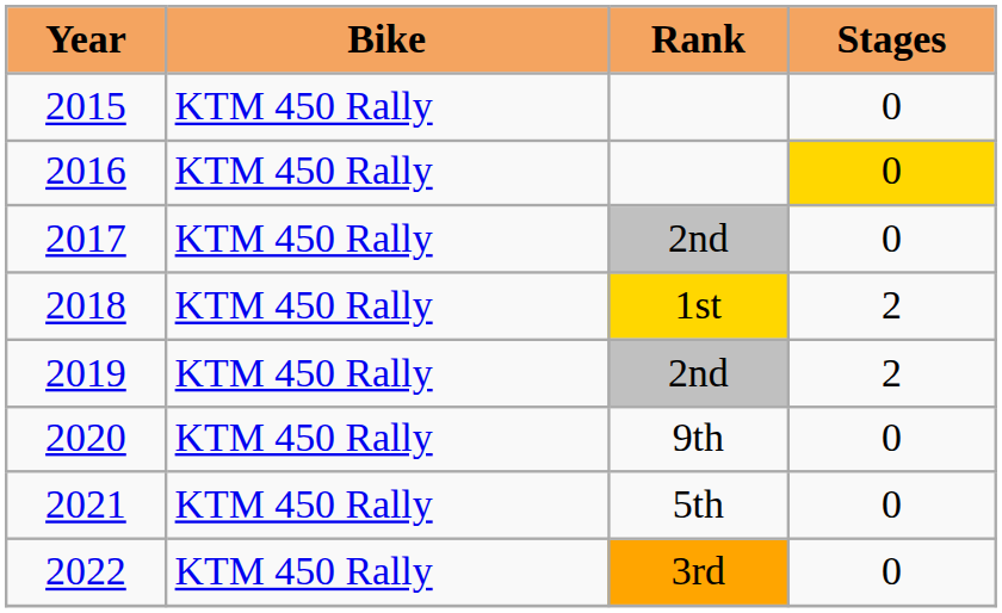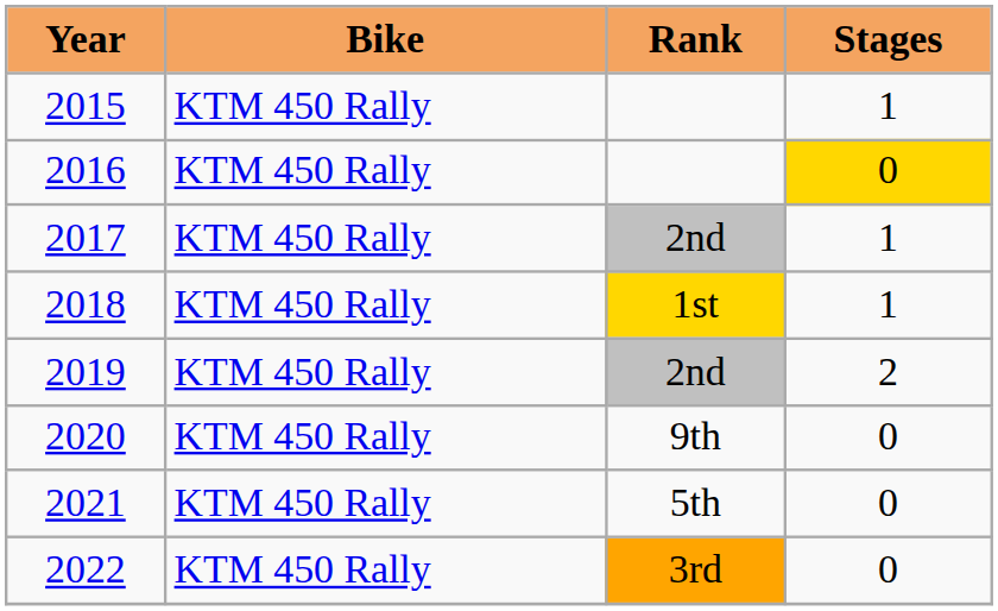 <table class="wikitable" width=40% style="font-size:90%; text-align:center;">
 <tr>
 <th style="background:sandybrown">Year</th>
 <th style="background:sandybrown">Bike</th>
 <th style="background:sandybrown">Rank</th>
 <th style="background:sandybrown">Stages</th>
 </tr>
 <tr>
 <td><a href='#'>2015</a></td>
 <td align=left><a href='#'>KTM 450 Rally</a></td>
 <td></td>
-<td>0</td>
+<td>1</td>
 </tr>
 <tr>
 <td><a href='#'>2016</a></td>
 <td align=left><a href='#'>KTM 450 Rally</a></td>
 <td></td>
 <td style="background: gold;">0</td>
 </tr>
 <tr>
 <td><a href='#'>2017</a></td>
 <td align=left><a href='#'>KTM 450 Rally</a></td>
 <td bgcolor=silver>2nd</td>
-<td>0</td>
+<td>1</td>
 </tr>
 <tr>
 <td><a href='#'>2018</a></td>
 <td align=left><a href='#'>KTM 450 Rally</a></td>
 <td bgcolor=gold>1st</td>
-<td>2</td>
+<td>1</td>
 </tr>
 <tr>
 <td><a href='#'>2019</a></td>
 <td align=left><a href='#'>KTM 450 Rally</a></td>
 <td bgcolor=silver>2nd</td>
 <td>2</td>
 </tr>
 <tr>
 <td><a href='#'>2020</a></td>
 <td align=left><a href='#'>KTM 450 Rally</a></td>
 <td>9th</td>
 <td>0</td>
 </tr>
 <tr>
 <td><a href='#'>2021</a></td>
 <td align=left><a href='#'>KTM 450 Rally</a></td>
 <td>5th</td>
 <td>0</td>
 </tr>
 <tr>
 <td><a href='#'>2022</a></td>
 <td align=left><a href='#'>KTM 450 Rally</a></td>
 <td bgcolor=orange>3rd</td>
 <td>0</td>
 </tr>
 <tr>
 </tr>
 </table>
